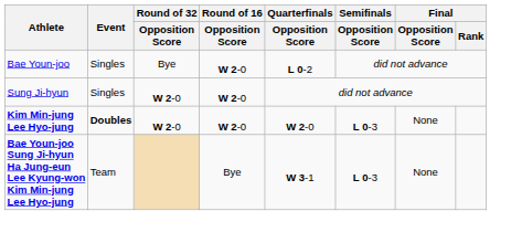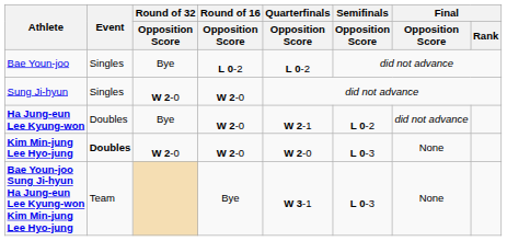 <table class=wikitable style="font-size:90%; text-align:center">
 <tr>
 <th rowspan="2">Athlete</th>
 <th rowspan="2">Event</th>
 <th>Round of 32</th>
 <th>Round of 16</th>
 <th>Quarterfinals</th>
 <th>Semifinals</th>
 <th colspan="2">Final</th>
 </tr>
 <tr>
 <th>Opposition<br>Score</th>
 <th>Opposition<br>Score</th>
 <th>Opposition<br>Score</th>
 <th>Opposition<br>Score</th>
 <th>Opposition<br>Score</th>
 <th>Rank</th>
 </tr>
 <tr>
 <td align=left><a href='#'>Bae Youn-joo</a></td>
 <td align=left>Singles</td>
 <td>Bye</td>
-<td> <br><strong>W</strong> <strong>2</strong>-0</td>
+<td> <br> <strong>L</strong> <strong>0</strong>-2</td>
 <td> <br><strong>L</strong> <strong>0</strong>-2</td>
 <td colspan=3><em>did not advance</em></td>
 </tr>
 <tr>
 <td align=left><a href='#'>Sung Ji-hyun</a></td>
 <td align=left>Singles</td>
 <td> <br> <strong>W</strong> <strong>2</strong>-0</td>
 <td> <br><strong>W</strong> <strong>2</strong>-0</td>
 <td colspan=4><em>did not advance</em></td>
+</tr>
+<tr>
+<td align=left><strong><a href='#'>Ha Jung-eun</a> <br> <a href='#'>Lee Kyung-won</a></strong></td>
+<td align=left>Doubles</td>
+<td>Bye</td>
+<td> <br> <strong>W 2</strong>-0</td>
+<td> <br> <strong>W 2</strong>-1</td>
+<td> <br> <strong>L 0</strong>-2</td>
+<td><em>did not advance</em></td>
+<td></td>
 </tr>
 <tr>
 <td align=left><strong><a href='#'>Kim Min-jung</a> <br> <a href='#'>Lee Hyo-jung</a></strong></td>
 <td align=left><strong>Doubles</strong></td>
 <td> <br> <strong>W</strong> <strong>2</strong>-0</td>
 <td> <br> <strong>W</strong> <strong>2</strong>-0</td>
 <td> <br> <strong>W 2</strong>-0</td>
 <td> <br><strong>L</strong> <strong>0</strong>-3</td>
 <td>None</td>
 <td></td>
 </tr>
 <tr>
 <td align=left><strong><a href='#'>Bae Youn-joo</a><br><a href='#'>Sung Ji-hyun</a><br><a href='#'>Ha Jung-eun</a> <br> <a href='#'>Lee Kyung-won</a><br><a href='#'>Kim Min-jung</a> <br> <a href='#'>Lee Hyo-jung</a></strong></td>
 <td align=left>Team</td>
 <td bgcolor=wheat></td>
 <td>Bye</td>
 <td> <br><strong>W</strong> <strong>3</strong>-1</td>
 <td> <br><strong>L</strong> <strong>0</strong>-3</td>
 <td>None</td>
 <td></td>
 </tr>
 </table>
